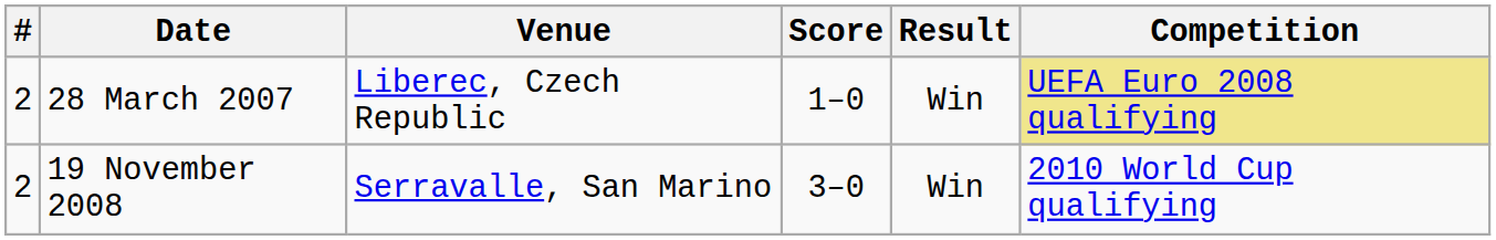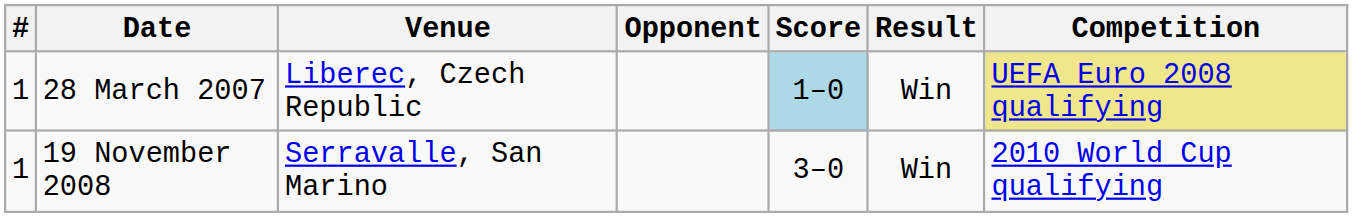 <table class="wikitable">
 <tr>
 <th>#</th>
 <th>Date</th>
 <th>Venue</th>
+<th>Opponent</th>
 <th>Score</th>
 <th>Result</th>
 <th>Competition</th>
 </tr>
 <tr>
-<td>2</td>
+<td>1</td>
 <td>28 March 2007</td>
 <td><a href='#'>Liberec</a>, Czech Republic</td>
-<td align=center>1–0</td>
+<td></td>
+<td align=center style="background: lightblue;">1–0</td>
 <td align=center>Win</td>
 <td style="background: khaki;"><a href='#'>UEFA Euro 2008 qualifying</a></td>
 </tr>
 <tr>
-<td>2</td>
+<td>1</td>
 <td>19 November 2008</td>
 <td><a href='#'>Serravalle</a>, San Marino</td>
+<td></td>
 <td align=center>3–0</td>
 <td align=center>Win</td>
 <td><a href='#'>2010 World Cup qualifying</a></td>
 </tr>
 </table>
